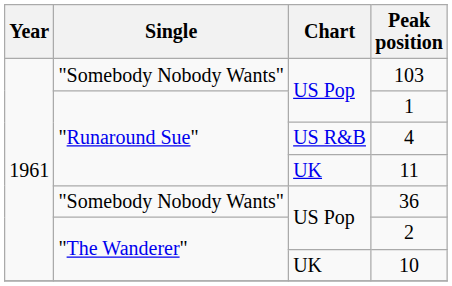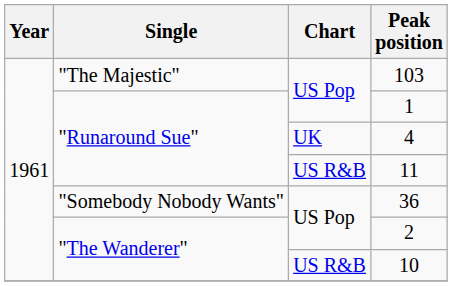 <table class="wikitable">
 <tr>
 <th>Year</th>
 <th>Single</th>
 <th>Chart</th>
 <th>Peak<br>position</th>
 </tr>
 <tr>
 <td rowspan="7">1961</td>
-<td rowspan="1">"Somebody Nobody Wants"</td>
+<td rowspan="1">"The Majestic"</td>
 <td rowspan="2"><a href='#'>US Pop</a></td>
 <td align="center">103</td>
 </tr>
 <tr>
 <td rowspan="3">"<a href='#'>Runaround Sue</a>"</td>
 <td align="center">1</td>
 </tr>
 <tr>
-<td rowspan="1"><a href='#'>US R&B</a></td>
+<td rowspan="1"><a href='#'>UK</a></td>
 <td align="center">4</td>
 </tr>
 <tr>
-<td rowspan="1"><a href='#'>UK</a></td>
+<td rowspan="1"><a href='#'>US R&B</a></td>
 <td align="center">11</td>
 </tr>
 <tr>
 <td rowspan="1">"Somebody Nobody Wants"</td>
 <td rowspan="2">US Pop</td>
 <td align="center">36</td>
 </tr>
 <tr>
 <td rowspan="2">"<a href='#'>The Wanderer</a>"</td>
 <td align="center">2</td>
 </tr>
 <tr>
-<td rowspan="1">UK</td>
+<td rowspan="1"><a href='#'>US R&B</a></td>
 <td align="center">10</td>
 </tr>
 <tr>
 </tr>
 </table>
